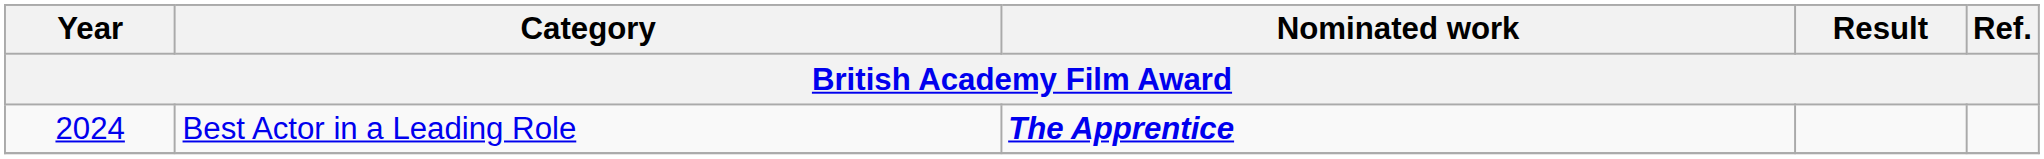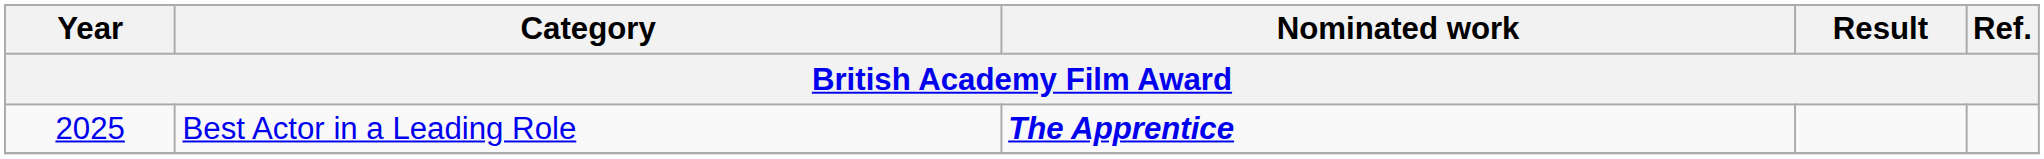 <table class=wikitable>
 <tr>
 <th scope="col" style="width:5em;">Year</th>
 <th scope="col" style="width:26em;">Category</th>
 <th scope="col" style="width:25em;">Nominated work</th>
 <th scope="col" style="width:5em;">Result</th>
 <th>Ref.</th>
 </tr>
 <tr>
 <th colspan=5><a href='#'>British Academy Film Award</a></th>
 </tr>
 <tr>
-<td style="text-align:center;"><a href='#'>2024</a></td>
+<td style="text-align:center;"><a href='#'>2025</a></td>
 <td><a href='#'>Best Actor in a Leading Role</a></td>
 <td><strong><em><a href='#'>The Apprentice</a></em></strong></td>
 <td></td>
 <td style="text-align:center;"></td>
 </tr>
 <tr>
 </tr>
 </table>
